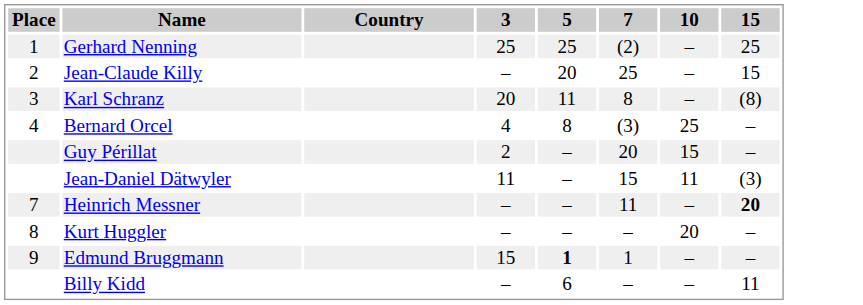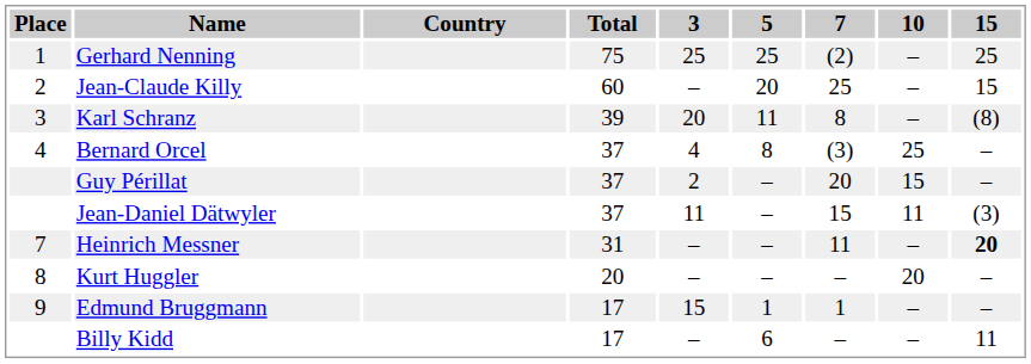 <table border="0" style="border: 1px solid #999; background-color:#FFFFFF; text-align:center; font-size:86%; line-height:15px;">
 <tr align="center" bgcolor="#CCCCCC">
 <th width=35>Place</th>
 <th width=170>Name</th>
 <th width=120>Country</th>
+<th width=50>Total</th>
 <th width=40>3</th>
 <th width=40>5</th>
 <th width=40>7</th>
 <th width=40>10</th>
 <th width=40>15</th>
 </tr>
 <tr bgcolor="#EFEFEF">
 <td>1</td>
 <td align="left"><a href='#'>Gerhard Nenning</a></td>
 <td align="left"></td>
+<td>75</td>
 <td>25</td>
 <td>25</td>
 <td>(2)</td>
 <td>–</td>
 <td>25</td>
 </tr>
 <tr>
 <td>2</td>
 <td align="left"><a href='#'>Jean-Claude Killy</a></td>
 <td align="left"></td>
+<td>60</td>
 <td>–</td>
 <td>20</td>
 <td>25</td>
 <td>–</td>
 <td>15</td>
 </tr>
 <tr bgcolor="#EFEFEF">
 <td>3</td>
 <td align="left"><a href='#'>Karl Schranz</a></td>
 <td align="left"></td>
+<td>39</td>
 <td>20</td>
 <td>11</td>
 <td>8</td>
 <td>–</td>
 <td>(8)</td>
 </tr>
 <tr>
 <td>4</td>
 <td align="left"><a href='#'>Bernard Orcel</a></td>
 <td align="left"></td>
+<td>37</td>
 <td>4</td>
 <td>8</td>
 <td>(3)</td>
 <td>25</td>
 <td>–</td>
 </tr>
 <tr bgcolor="#EFEFEF">
 <td></td>
 <td align="left"><a href='#'>Guy Périllat</a></td>
 <td align="left"></td>
+<td>37</td>
 <td>2</td>
 <td>–</td>
 <td>20</td>
 <td>15</td>
 <td>–</td>
 </tr>
 <tr>
 <td></td>
 <td align="left"><a href='#'>Jean-Daniel Dätwyler</a></td>
 <td align="left"></td>
+<td>37</td>
 <td>11</td>
 <td>–</td>
 <td>15</td>
 <td>11</td>
 <td>(3)</td>
 </tr>
 <tr bgcolor="#EFEFEF">
 <td>7</td>
 <td align="left"><a href='#'>Heinrich Messner</a></td>
 <td align="left"></td>
+<td>31</td>
 <td>–</td>
 <td>–</td>
 <td>11</td>
 <td>–</td>
 <td><strong>20</strong></td>
 </tr>
 <tr>
 <td>8</td>
 <td align="left"><a href='#'>Kurt Huggler</a></td>
 <td align="left"></td>
+<td>20</td>
 <td>–</td>
 <td>–</td>
 <td>–</td>
 <td>20</td>
 <td>–</td>
 </tr>
 <tr bgcolor="#EFEFEF">
 <td>9</td>
 <td align="left"><a href='#'>Edmund Bruggmann</a></td>
 <td align="left"></td>
+<td>17</td>
 <td>15</td>
-<td><strong>1</strong></td>
+<td>1</td>
 <td>1</td>
 <td>–</td>
 <td>–</td>
 </tr>
 <tr>
 <td></td>
 <td align="left"><a href='#'>Billy Kidd</a></td>
 <td align="left"></td>
+<td>17</td>
 <td>–</td>
 <td>6</td>
 <td>–</td>
 <td>–</td>
 <td>11</td>
 </tr>
 </table>
